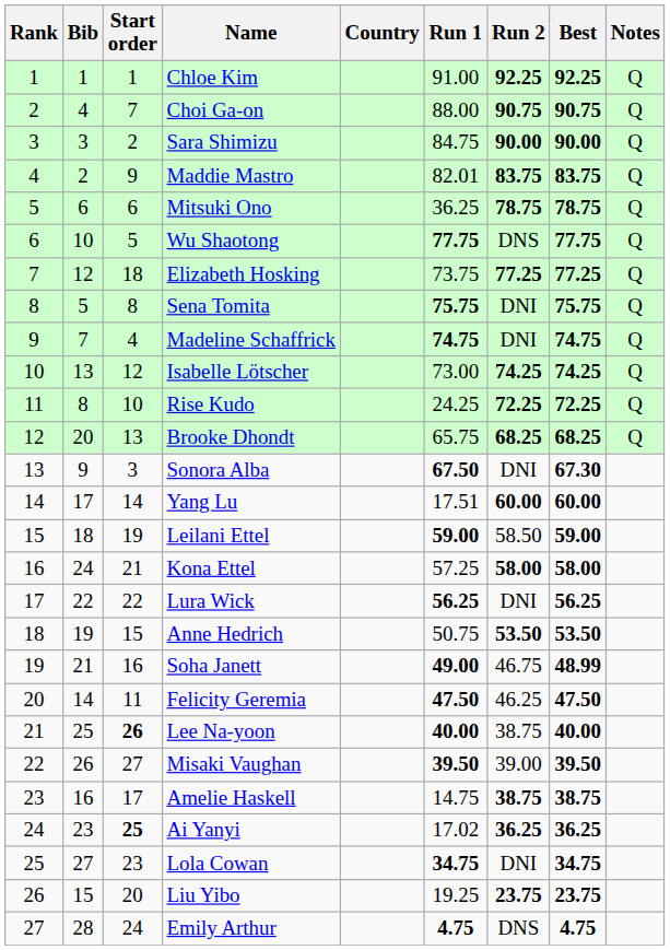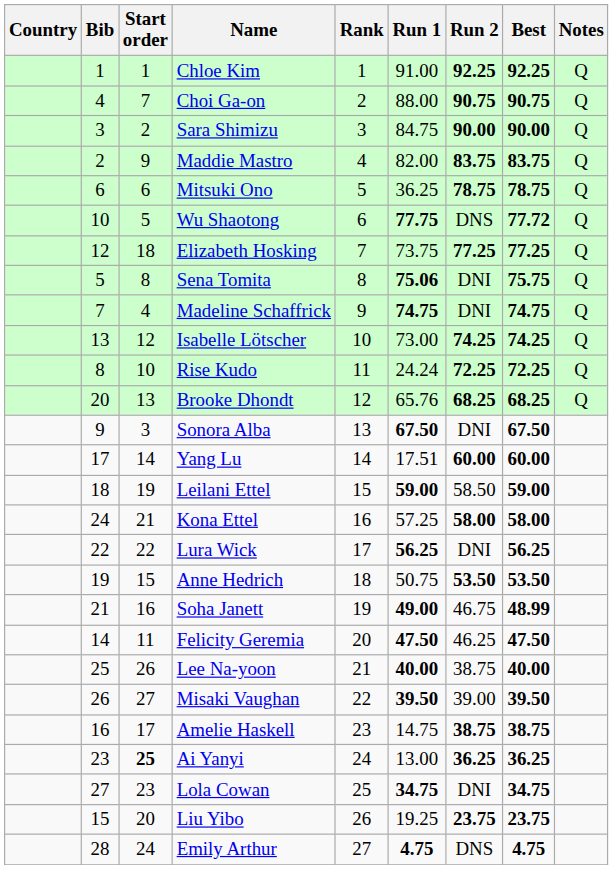 <table class="wikitable sortable" style="text-align:center">
 <tr>
-<th>Rank</th>
+<th>Country</th>
 <th>Bib</th>
 <th>Start<br>order</th>
 <th>Name</th>
-<th>Country</th>
+<th>Rank</th>
 <th>Run 1</th>
 <th>Run 2</th>
 <th>Best</th>
 <th>Notes</th>
 </tr>
 <tr bgcolor=ccffcc>
-<td>1</td>
+<td align=left></td>
 <td>1</td>
 <td>1</td>
 <td align=left><a href='#'>Chloe Kim</a></td>
-<td align=left></td>
+<td>1</td>
 <td>91.00</td>
 <td><strong>92.25</strong></td>
 <td><strong>92.25</strong></td>
 <td>Q</td>
 </tr>
 <tr bgcolor=ccffcc>
-<td>2</td>
+<td align=left></td>
 <td>4</td>
 <td>7</td>
 <td align=left><a href='#'>Choi Ga-on</a></td>
-<td align=left></td>
+<td>2</td>
 <td>88.00</td>
 <td><strong>90.75</strong></td>
 <td><strong>90.75</strong></td>
 <td>Q</td>
 </tr>
 <tr bgcolor=ccffcc>
-<td>3</td>
+<td align=left></td>
 <td>3</td>
 <td>2</td>
 <td align=left><a href='#'>Sara Shimizu</a></td>
-<td align=left></td>
+<td>3</td>
 <td>84.75</td>
 <td><strong>90.00</strong></td>
 <td><strong>90.00</strong></td>
 <td>Q</td>
 </tr>
 <tr bgcolor=ccffcc>
-<td>4</td>
+<td align=left></td>
 <td>2</td>
 <td>9</td>
 <td align=left><a href='#'>Maddie Mastro</a></td>
-<td align=left></td>
-<td>82.01</td>
+<td>4</td>
+<td>82.00</td>
 <td><strong>83.75</strong></td>
 <td><strong>83.75</strong></td>
 <td>Q</td>
 </tr>
 <tr bgcolor=ccffcc>
-<td>5</td>
+<td align=left></td>
 <td>6</td>
 <td>6</td>
 <td align=left><a href='#'>Mitsuki Ono</a></td>
-<td align=left></td>
+<td>5</td>
 <td>36.25</td>
 <td><strong>78.75</strong></td>
 <td><strong>78.75</strong></td>
 <td>Q</td>
 </tr>
 <tr bgcolor=ccffcc>
-<td>6</td>
+<td align=left></td>
 <td>10</td>
 <td>5</td>
 <td align=left><a href='#'>Wu Shaotong</a></td>
-<td align=left></td>
+<td>6</td>
 <td><strong>77.75</strong></td>
 <td>DNS</td>
-<td><strong>77.75</strong></td>
+<td><strong>77.72</strong></td>
 <td>Q</td>
 </tr>
 <tr bgcolor=ccffcc>
-<td>7</td>
+<td align=left></td>
 <td>12</td>
 <td>18</td>
 <td align=left><a href='#'>Elizabeth Hosking</a></td>
-<td align=left></td>
+<td>7</td>
 <td>73.75</td>
 <td><strong>77.25</strong></td>
 <td><strong>77.25</strong></td>
 <td>Q</td>
 </tr>
 <tr bgcolor=ccffcc>
-<td>8</td>
+<td align=left></td>
 <td>5</td>
 <td>8</td>
 <td align=left><a href='#'>Sena Tomita</a></td>
-<td align=left></td>
-<td><strong>75.75</strong></td>
+<td>8</td>
+<td><strong>75.06</strong></td>
 <td>DNI</td>
 <td><strong>75.75</strong></td>
 <td>Q</td>
 </tr>
 <tr bgcolor=ccffcc>
-<td>9</td>
+<td align=left></td>
 <td>7</td>
 <td>4</td>
 <td align=left><a href='#'>Madeline Schaffrick</a></td>
-<td align=left></td>
+<td>9</td>
 <td><strong>74.75</strong></td>
 <td>DNI</td>
 <td><strong>74.75</strong></td>
 <td>Q</td>
 </tr>
 <tr bgcolor=ccffcc>
-<td>10</td>
+<td align=left></td>
 <td>13</td>
 <td>12</td>
 <td align=left><a href='#'>Isabelle Lötscher</a></td>
-<td align=left></td>
+<td>10</td>
 <td>73.00</td>
 <td><strong>74.25</strong></td>
 <td><strong>74.25</strong></td>
 <td>Q</td>
 </tr>
 <tr bgcolor=ccffcc>
-<td>11</td>
+<td align=left></td>
 <td>8</td>
 <td>10</td>
 <td align=left><a href='#'>Rise Kudo</a></td>
-<td align=left></td>
-<td>24.25</td>
+<td>11</td>
+<td>24.24</td>
 <td><strong>72.25</strong></td>
 <td><strong>72.25</strong></td>
 <td>Q</td>
 </tr>
 <tr bgcolor=ccffcc>
-<td>12</td>
+<td align=left></td>
 <td>20</td>
 <td>13</td>
 <td align=left><a href='#'>Brooke Dhondt</a></td>
-<td align=left></td>
-<td>65.75</td>
+<td>12</td>
+<td>65.76</td>
 <td><strong>68.25</strong></td>
 <td><strong>68.25</strong></td>
 <td>Q</td>
 </tr>
 <tr>
-<td>13</td>
+<td align=left></td>
 <td>9</td>
 <td>3</td>
 <td align=left><a href='#'>Sonora Alba</a></td>
-<td align=left></td>
+<td>13</td>
 <td><strong>67.50</strong></td>
 <td>DNI</td>
-<td><strong>67.30</strong></td>
+<td><strong>67.50</strong></td>
 <td></td>
 </tr>
 <tr>
-<td>14</td>
+<td align=left></td>
 <td>17</td>
 <td>14</td>
 <td align=left><a href='#'>Yang Lu</a></td>
-<td align=left></td>
+<td>14</td>
 <td>17.51</td>
 <td><strong>60.00</strong></td>
 <td><strong>60.00</strong></td>
 <td></td>
 </tr>
 <tr>
-<td>15</td>
+<td align=left></td>
 <td>18</td>
 <td>19</td>
 <td align=left><a href='#'>Leilani Ettel</a></td>
-<td align=left></td>
+<td>15</td>
 <td><strong>59.00</strong></td>
 <td>58.50</td>
 <td><strong>59.00</strong></td>
 <td></td>
 </tr>
 <tr>
-<td>16</td>
+<td align=left></td>
 <td>24</td>
 <td>21</td>
 <td align=left><a href='#'>Kona Ettel</a></td>
-<td align=left></td>
+<td>16</td>
 <td>57.25</td>
 <td><strong>58.00</strong></td>
 <td><strong>58.00</strong></td>
 <td></td>
 </tr>
 <tr>
-<td>17</td>
+<td align=left></td>
 <td>22</td>
 <td>22</td>
 <td align=left><a href='#'>Lura Wick</a></td>
-<td align=left></td>
+<td>17</td>
 <td><strong>56.25</strong></td>
 <td>DNI</td>
 <td><strong>56.25</strong></td>
 <td></td>
 </tr>
 <tr>
-<td>18</td>
+<td align=left></td>
 <td>19</td>
 <td>15</td>
 <td align=left><a href='#'>Anne Hedrich</a></td>
-<td align=left></td>
+<td>18</td>
 <td>50.75</td>
 <td><strong>53.50</strong></td>
 <td><strong>53.50</strong></td>
 <td></td>
 </tr>
 <tr>
-<td>19</td>
+<td align=left></td>
 <td>21</td>
 <td>16</td>
 <td align=left><a href='#'>Soha Janett</a></td>
-<td align=left></td>
+<td>19</td>
 <td><strong>49.00</strong></td>
 <td>46.75</td>
 <td><strong>48.99</strong></td>
 <td></td>
 </tr>
 <tr>
-<td>20</td>
+<td align=left></td>
 <td>14</td>
 <td>11</td>
 <td align=left><a href='#'>Felicity Geremia</a></td>
-<td align=left></td>
+<td>20</td>
 <td><strong>47.50</strong></td>
 <td>46.25</td>
 <td><strong>47.50</strong></td>
 <td></td>
 </tr>
 <tr>
+<td align=left></td>
+<td>25</td>
+<td>26</td>
+<td align=left><a href='#'>Lee Na-yoon</a></td>
 <td>21</td>
-<td>25</td>
-<td><strong>26</strong></td>
-<td align=left><a href='#'>Lee Na-yoon</a></td>
-<td align=left></td>
 <td><strong>40.00</strong></td>
 <td>38.75</td>
 <td><strong>40.00</strong></td>
 <td></td>
 </tr>
 <tr>
-<td>22</td>
+<td align=left></td>
 <td>26</td>
 <td>27</td>
 <td align=left><a href='#'>Misaki Vaughan</a></td>
-<td align=left></td>
+<td>22</td>
 <td><strong>39.50</strong></td>
 <td>39.00</td>
 <td><strong>39.50</strong></td>
 <td></td>
 </tr>
 <tr>
-<td>23</td>
+<td align=left></td>
 <td>16</td>
 <td>17</td>
 <td align=left><a href='#'>Amelie Haskell</a></td>
-<td align=left></td>
+<td>23</td>
 <td>14.75</td>
 <td><strong>38.75</strong></td>
 <td><strong>38.75</strong></td>
 <td></td>
 </tr>
 <tr>
-<td>24</td>
+<td align=left></td>
 <td>23</td>
 <td><strong>25</strong></td>
 <td align=left><a href='#'>Ai Yanyi</a></td>
-<td align=left></td>
-<td>17.02</td>
+<td>24</td>
+<td>13.00</td>
 <td><strong>36.25</strong></td>
 <td><strong>36.25</strong></td>
 <td></td>
 </tr>
 <tr>
-<td>25</td>
+<td align=left></td>
 <td>27</td>
 <td>23</td>
 <td align=left><a href='#'>Lola Cowan</a></td>
-<td align=left></td>
+<td>25</td>
 <td><strong>34.75</strong></td>
 <td>DNI</td>
 <td><strong>34.75</strong></td>
 <td></td>
 </tr>
 <tr>
-<td>26</td>
+<td align=left></td>
 <td>15</td>
 <td>20</td>
 <td align=left><a href='#'>Liu Yibo</a></td>
-<td align=left></td>
+<td>26</td>
 <td>19.25</td>
 <td><strong>23.75</strong></td>
 <td><strong>23.75</strong></td>
 <td></td>
 </tr>
 <tr>
-<td>27</td>
+<td align=left></td>
 <td>28</td>
 <td>24</td>
 <td align=left><a href='#'>Emily Arthur</a></td>
-<td align=left></td>
+<td>27</td>
 <td><strong>4.75</strong></td>
 <td>DNS</td>
 <td><strong>4.75</strong></td>
 <td></td>
 </tr>
 </table>
